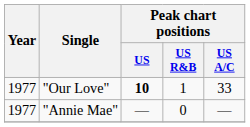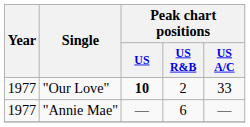 <table class="wikitable" style="text-align:center;">
 <tr>
 <th rowspan="2">Year</th>
 <th rowspan="2">Single</th>
 <th colspan="3">Peak chart positions</th>
 </tr>
 <tr style="font-size:smaller;">
 <th width="40"><a href='#'>US</a><br></th>
 <th width="40"><a href='#'>US<br>R&B</a><br></th>
 <th width="40"><a href='#'>US<br>A/C</a><br></th>
 </tr>
 <tr>
 <td rowspan="1">1977</td>
 <td align="left">"Our Love"</td>
 <td><strong>10</strong></td>
-<td>1</td>
+<td>2</td>
 <td>33</td>
 </tr>
 <tr>
 <td rowspan="1">1977</td>
 <td align="left">"Annie Mae"</td>
 <td>—</td>
-<td>0</td>
+<td>6</td>
 <td>—</td>
 </tr>
 <tr>
 </tr>
 </table>
